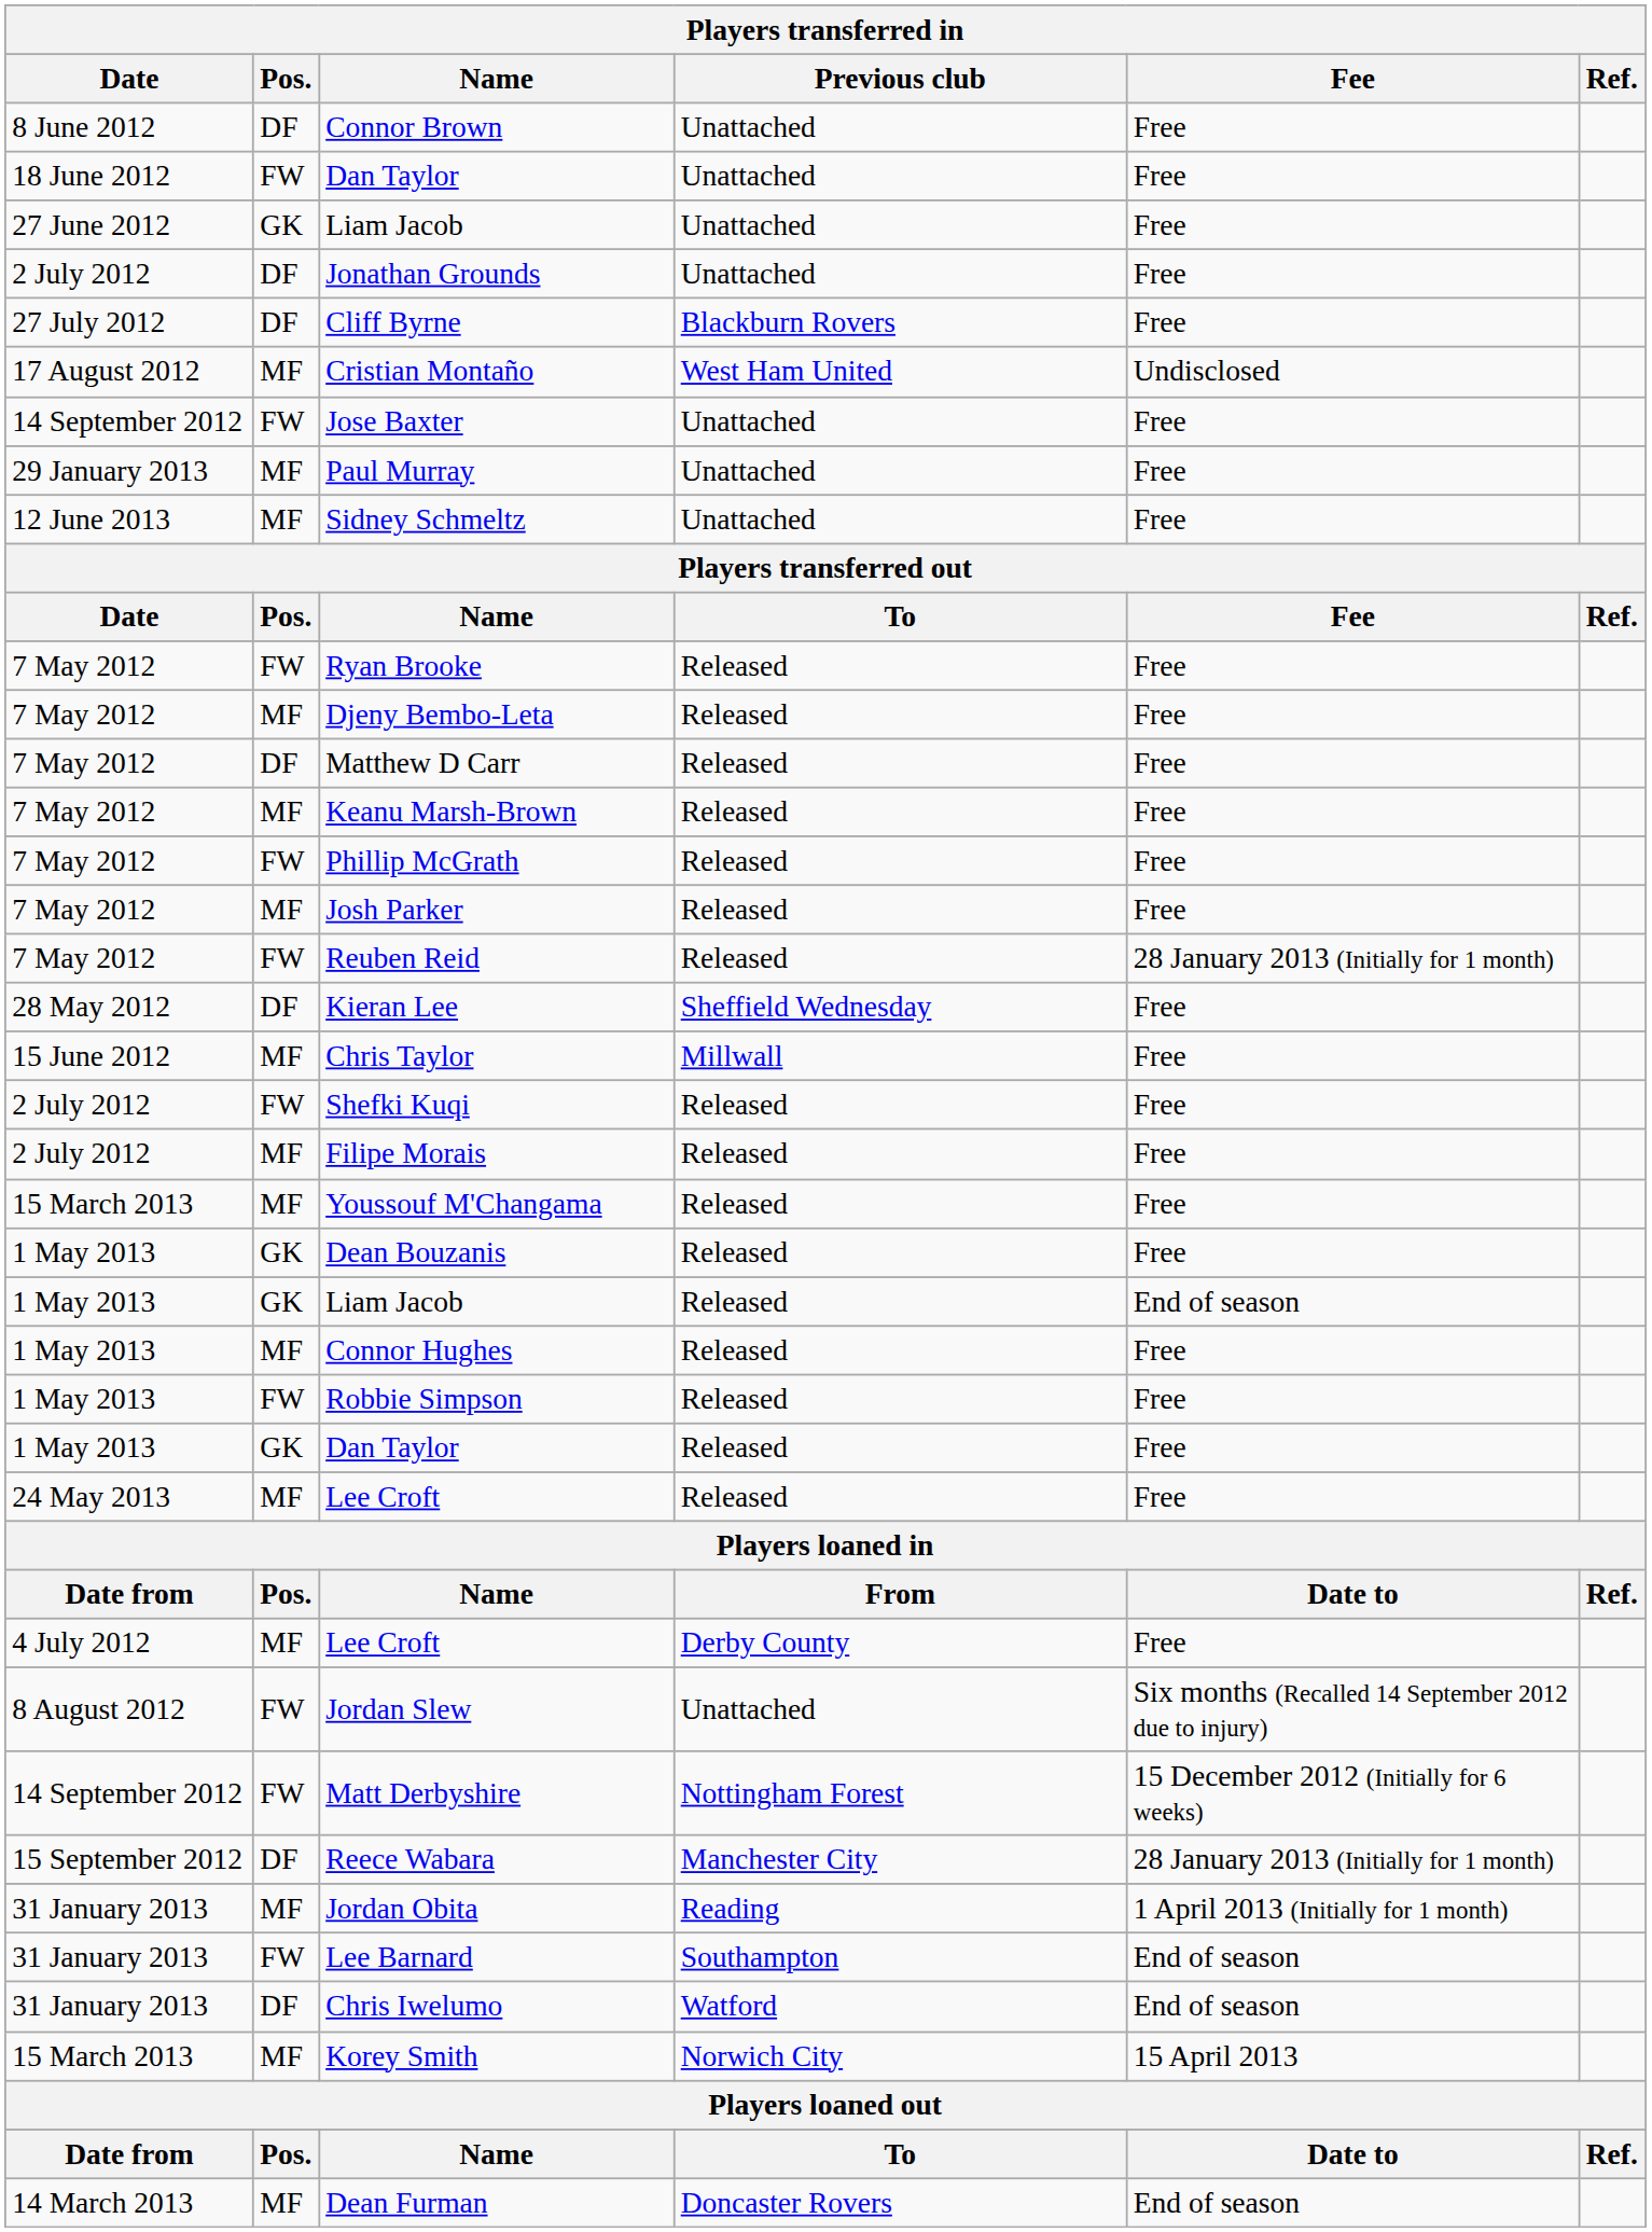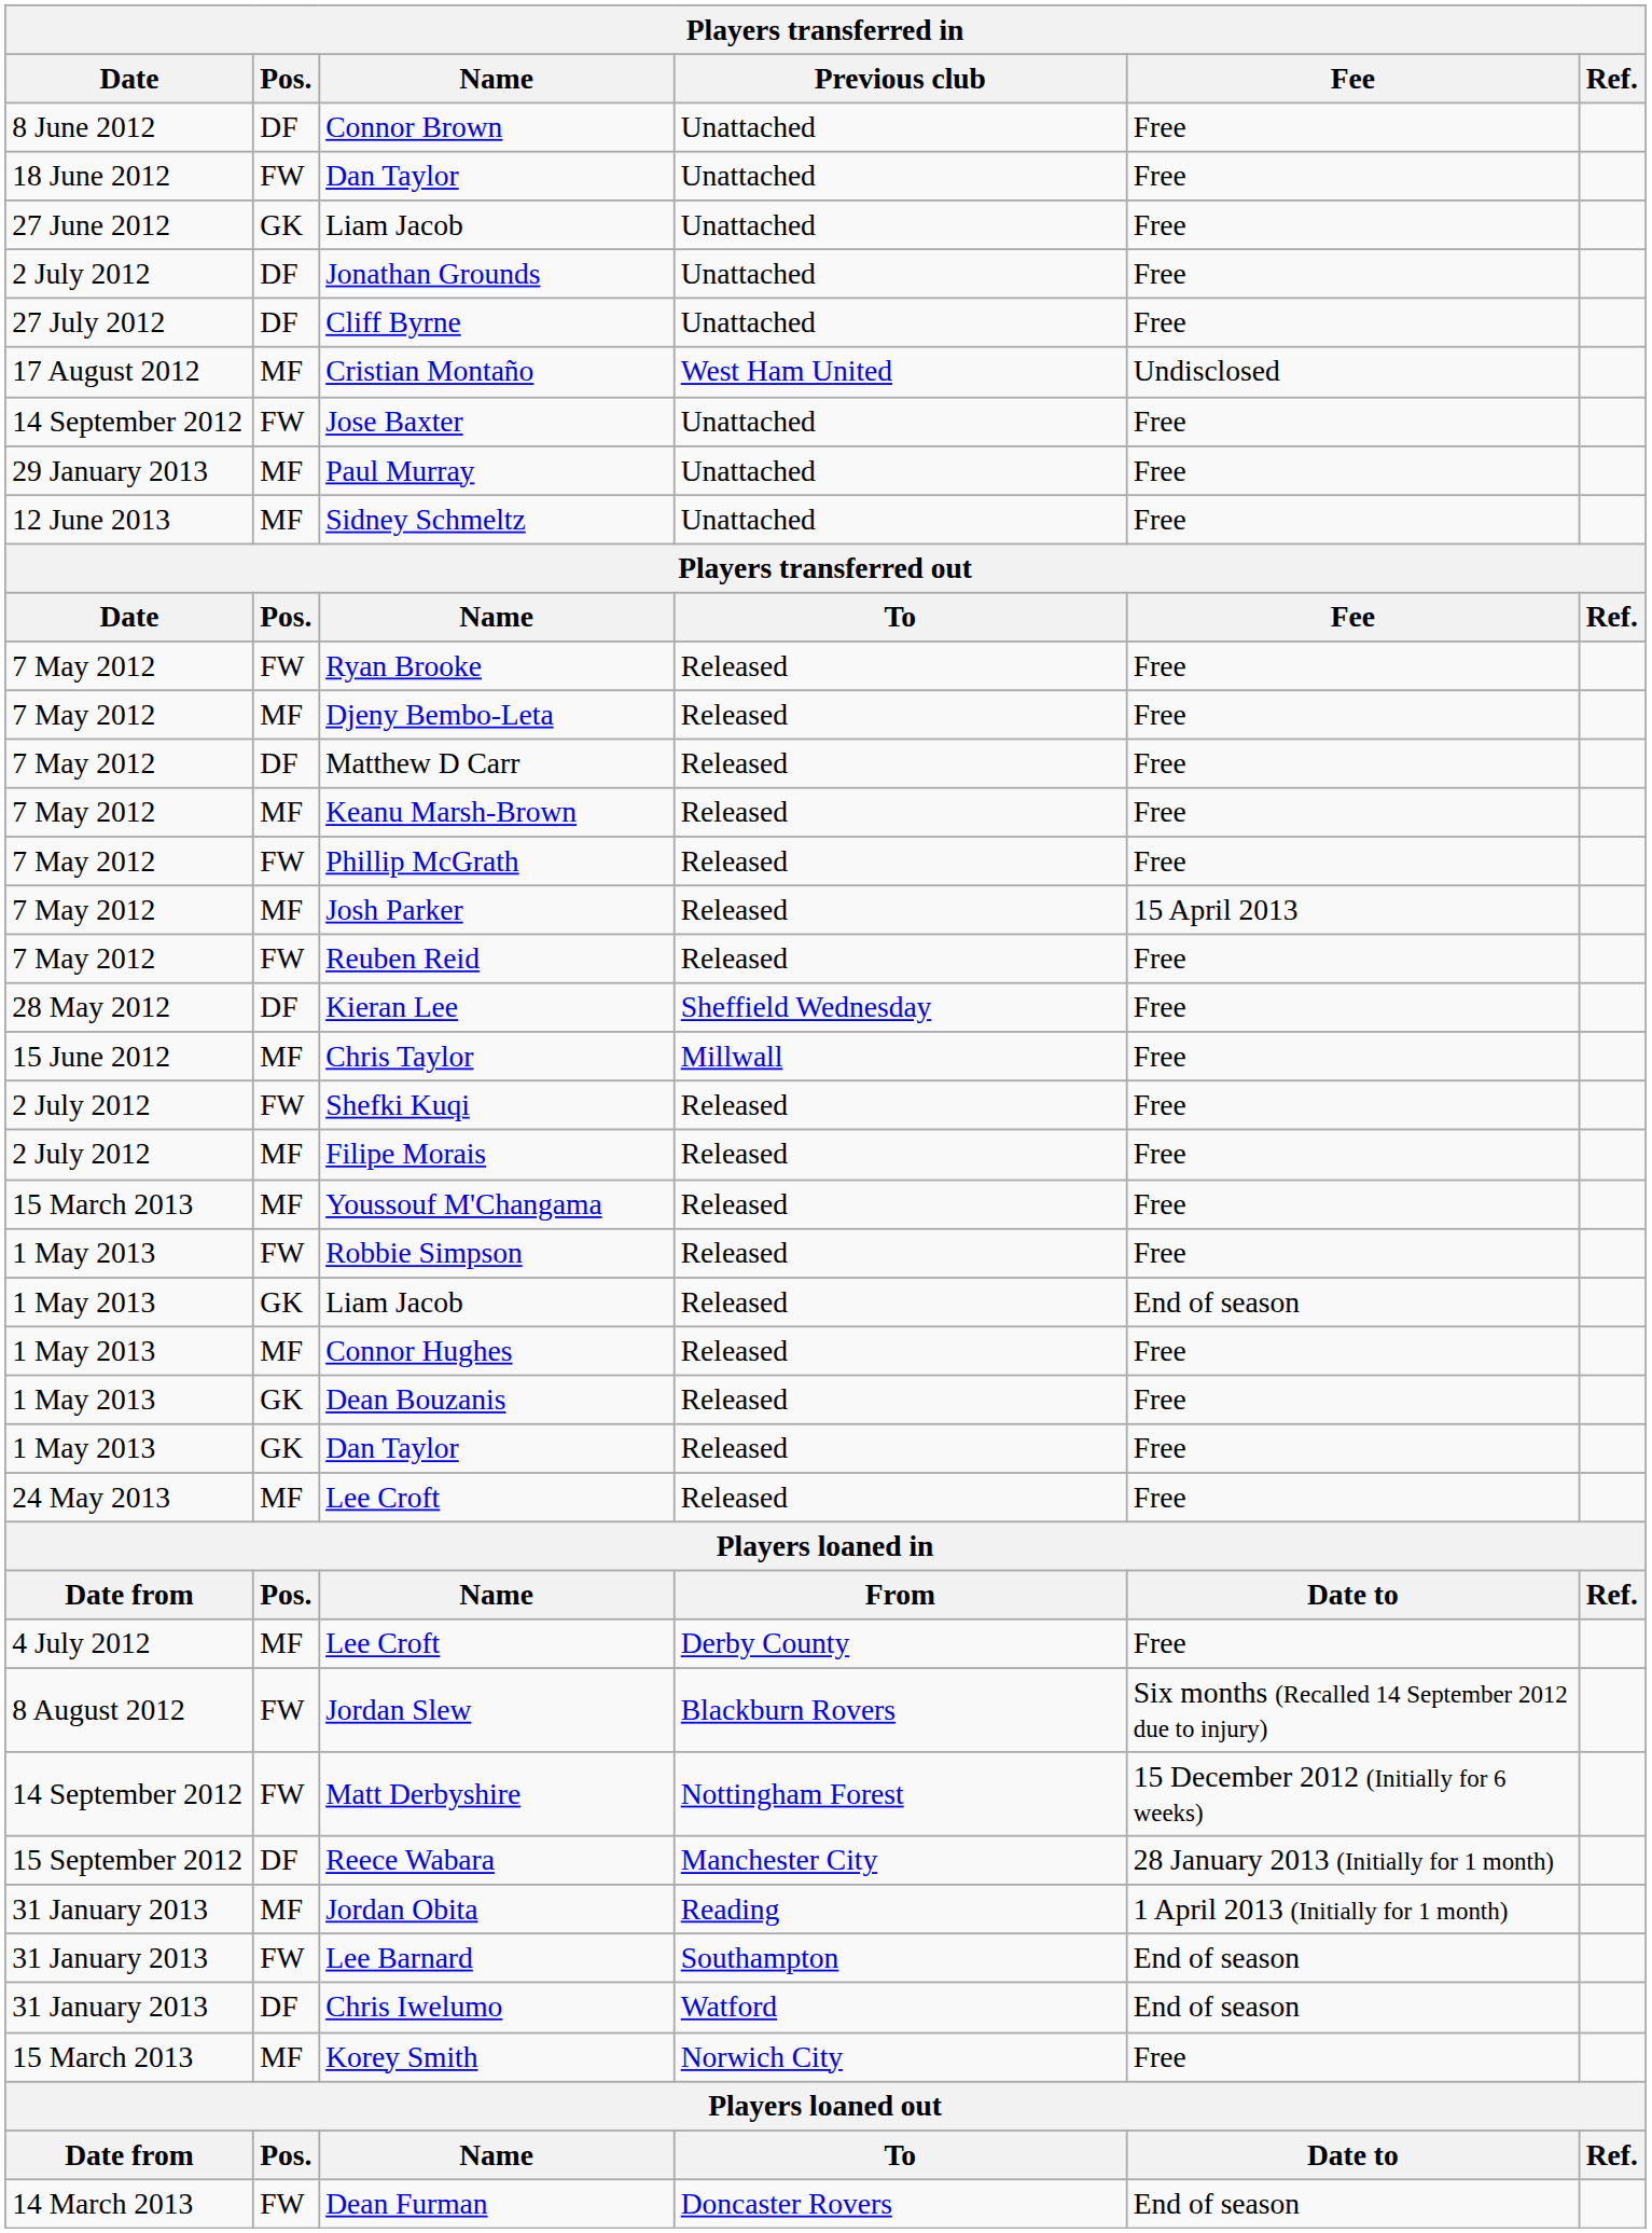 <table class="wikitable" style="font-size:95%;">
 <tr>
 <th colspan="6">Players transferred in</th>
 </tr>
 <tr>
 <th width="120px">Date</th>
 <th width="25px">Pos.</th>
 <th width="175px">Name</th>
 <th width="225px">Previous club</th>
 <th width="225px">Fee</th>
 <th width="25px">Ref.</th>
 </tr>
 <tr>
 <td>8 June 2012</td>
 <td>DF</td>
 <td> <a href='#'>Connor Brown</a></td>
 <td>Unattached</td>
 <td>Free</td>
 <td></td>
 </tr>
 <tr>
 <td>18 June 2012</td>
 <td>FW</td>
 <td> <a href='#'>Dan Taylor</a></td>
 <td>Unattached</td>
 <td>Free</td>
 <td></td>
 </tr>
 <tr>
 <td>27 June 2012</td>
 <td>GK</td>
 <td> Liam Jacob</td>
 <td>Unattached</td>
 <td>Free</td>
 <td></td>
 </tr>
 <tr>
 <td>2 July 2012</td>
 <td>DF</td>
 <td> <a href='#'>Jonathan Grounds</a></td>
 <td>Unattached</td>
 <td>Free</td>
 <td></td>
 </tr>
 <tr>
 <td>27 July 2012</td>
 <td>DF</td>
 <td> <a href='#'>Cliff Byrne</a></td>
-<td><a href='#'>Blackburn Rovers</a></td>
+<td>Unattached</td>
 <td>Free</td>
 <td></td>
 </tr>
 <tr>
 <td>17 August 2012</td>
 <td>MF</td>
 <td> <a href='#'>Cristian Montaño</a></td>
 <td><a href='#'>West Ham United</a></td>
 <td>Undisclosed</td>
 <td></td>
 </tr>
 <tr>
 <td>14 September 2012</td>
 <td>FW</td>
 <td> <a href='#'>Jose Baxter</a></td>
 <td>Unattached</td>
 <td>Free</td>
 <td></td>
 </tr>
 <tr>
 <td>29 January 2013</td>
 <td>MF</td>
 <td> <a href='#'>Paul Murray</a></td>
 <td>Unattached</td>
 <td>Free</td>
 <td></td>
 </tr>
 <tr>
 <td>12 June 2013</td>
 <td>MF</td>
 <td> <a href='#'>Sidney Schmeltz</a></td>
 <td>Unattached</td>
 <td>Free</td>
 <td></td>
 </tr>
 <tr>
 <th colspan="6">Players transferred out</th>
 </tr>
 <tr>
 <th>Date</th>
 <th>Pos.</th>
 <th>Name</th>
 <th>To</th>
 <th>Fee</th>
 <th>Ref.</th>
 </tr>
 <tr>
 <td>7 May 2012</td>
 <td>FW</td>
 <td> <a href='#'>Ryan Brooke</a></td>
 <td>Released</td>
 <td>Free</td>
 <td></td>
 </tr>
 <tr>
 <td>7 May 2012</td>
 <td>MF</td>
 <td> <a href='#'>Djeny Bembo-Leta</a></td>
 <td>Released</td>
 <td>Free</td>
 <td></td>
 </tr>
 <tr>
 <td>7 May 2012</td>
 <td>DF</td>
 <td> Matthew D Carr</td>
 <td>Released</td>
 <td>Free</td>
 <td></td>
 </tr>
 <tr>
 <td>7 May 2012</td>
 <td>MF</td>
 <td> <a href='#'>Keanu Marsh-Brown</a></td>
 <td>Released</td>
 <td>Free</td>
 <td></td>
 </tr>
 <tr>
 <td>7 May 2012</td>
 <td>FW</td>
 <td> <a href='#'>Phillip McGrath</a></td>
 <td>Released</td>
 <td>Free</td>
 <td></td>
 </tr>
 <tr>
 <td>7 May 2012</td>
 <td>MF</td>
 <td> <a href='#'>Josh Parker</a></td>
 <td>Released</td>
-<td>Free</td>
+<td>15 April 2013</td>
 <td></td>
 </tr>
 <tr>
 <td>7 May 2012</td>
 <td>FW</td>
 <td> <a href='#'>Reuben Reid</a></td>
 <td>Released</td>
-<td>28 January 2013 <small>(Initially for 1 month)</small></td>
+<td>Free</td>
 <td></td>
 </tr>
 <tr>
 <td>28 May 2012</td>
 <td>DF</td>
 <td> <a href='#'>Kieran Lee</a></td>
 <td><a href='#'>Sheffield Wednesday</a></td>
 <td>Free</td>
 <td></td>
 </tr>
 <tr>
 <td>15 June 2012</td>
 <td>MF</td>
 <td> <a href='#'>Chris Taylor</a></td>
 <td><a href='#'>Millwall</a></td>
 <td>Free</td>
 <td></td>
 </tr>
 <tr>
 <td>2 July 2012</td>
 <td>FW</td>
 <td> <a href='#'>Shefki Kuqi</a></td>
 <td>Released</td>
 <td>Free</td>
 <td></td>
 </tr>
 <tr>
 <td>2 July 2012</td>
 <td>MF</td>
 <td> <a href='#'>Filipe Morais</a></td>
 <td>Released</td>
 <td>Free</td>
 <td></td>
 </tr>
 <tr>
 <td>15 March 2013</td>
 <td>MF</td>
 <td> <a href='#'>Youssouf M'Changama</a></td>
 <td>Released</td>
 <td>Free</td>
 <td></td>
 </tr>
 <tr>
 <td>1 May 2013</td>
-<td>GK</td>
-<td> <a href='#'>Dean Bouzanis</a></td>
+<td>FW</td>
+<td> <a href='#'>Robbie Simpson</a></td>
 <td>Released</td>
 <td>Free</td>
 <td></td>
 </tr>
 <tr>
 <td>1 May 2013</td>
 <td>GK</td>
 <td> Liam Jacob</td>
 <td>Released</td>
 <td>End of season</td>
 <td></td>
 </tr>
 <tr>
 <td>1 May 2013</td>
 <td>MF</td>
 <td> <a href='#'>Connor Hughes</a></td>
 <td>Released</td>
 <td>Free</td>
 <td></td>
 </tr>
 <tr>
 <td>1 May 2013</td>
-<td>FW</td>
-<td> <a href='#'>Robbie Simpson</a></td>
+<td>GK</td>
+<td> <a href='#'>Dean Bouzanis</a></td>
 <td>Released</td>
 <td>Free</td>
 <td></td>
 </tr>
 <tr>
 <td>1 May 2013</td>
 <td>GK</td>
 <td> <a href='#'>Dan Taylor</a></td>
 <td>Released</td>
 <td>Free</td>
 <td></td>
 </tr>
 <tr>
 <td>24 May 2013</td>
 <td>MF</td>
 <td> <a href='#'>Lee Croft</a></td>
 <td>Released</td>
 <td>Free</td>
 <td></td>
 </tr>
 <tr>
 <th colspan="6">Players loaned in</th>
 </tr>
 <tr>
 <th>Date from</th>
 <th>Pos.</th>
 <th>Name</th>
 <th>From</th>
 <th>Date to</th>
 <th>Ref.</th>
 </tr>
 <tr>
 <td>4 July 2012</td>
 <td>MF</td>
 <td> <a href='#'>Lee Croft</a></td>
 <td><a href='#'>Derby County</a></td>
 <td>Free</td>
 <td></td>
 </tr>
 <tr>
 <td>8 August 2012</td>
 <td>FW</td>
 <td> <a href='#'>Jordan Slew</a></td>
-<td>Unattached</td>
+<td><a href='#'>Blackburn Rovers</a></td>
 <td>Six months <small>(Recalled 14 September 2012 due to injury)</small></td>
 <td></td>
 </tr>
 <tr>
 <td>14 September 2012</td>
 <td>FW</td>
 <td> <a href='#'>Matt Derbyshire</a></td>
 <td><a href='#'>Nottingham Forest</a></td>
 <td>15 December 2012 <small>(Initially for 6 weeks)</small></td>
 <td></td>
 </tr>
 <tr>
 <td>15 September 2012</td>
 <td>DF</td>
 <td> <a href='#'>Reece Wabara</a></td>
 <td><a href='#'>Manchester City</a></td>
 <td>28 January 2013 <small>(Initially for 1 month)</small></td>
 <td></td>
 </tr>
 <tr>
 <td>31 January 2013</td>
 <td>MF</td>
 <td> <a href='#'>Jordan Obita</a></td>
 <td><a href='#'>Reading</a></td>
 <td>1 April 2013 <small>(Initially for 1 month)</small></td>
 <td></td>
 </tr>
 <tr>
 <td>31 January 2013</td>
 <td>FW</td>
 <td> <a href='#'>Lee Barnard</a></td>
 <td><a href='#'>Southampton</a></td>
 <td>End of season</td>
 <td></td>
 </tr>
 <tr>
 <td>31 January 2013</td>
 <td>DF</td>
 <td> <a href='#'>Chris Iwelumo</a></td>
 <td><a href='#'>Watford</a></td>
 <td>End of season</td>
 <td></td>
 </tr>
 <tr>
 <td>15 March 2013</td>
 <td>MF</td>
 <td> <a href='#'>Korey Smith</a></td>
 <td><a href='#'>Norwich City</a></td>
-<td>15 April 2013</td>
+<td>Free</td>
 <td></td>
 </tr>
 <tr>
 <th colspan="6">Players loaned out</th>
 </tr>
 <tr>
 <th>Date from</th>
 <th>Pos.</th>
 <th>Name</th>
 <th>To</th>
 <th>Date to</th>
 <th>Ref.</th>
 </tr>
 <tr>
 <td>14 March 2013</td>
-<td>MF</td>
+<td>FW</td>
 <td> <a href='#'>Dean Furman</a></td>
 <td><a href='#'>Doncaster Rovers</a></td>
 <td>End of season</td>
 <td></td>
 </tr>
 </table>
